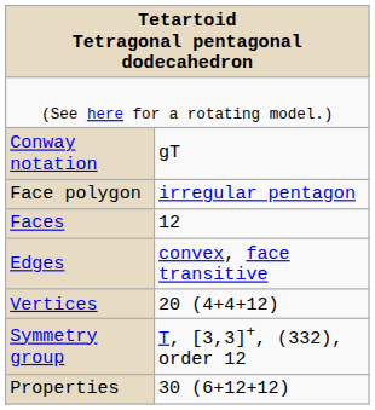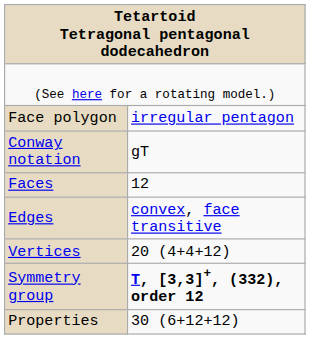 <table class="wikitable floatright" style="width:260px;">
 <tr>
 <th style="background:#e7dcc3;" colspan="2">Tetartoid<br>Tetragonal pentagonal dodecahedron</th>
 </tr>
 <tr>
 <td style="text-align:center;" colspan="2"><br><small>(See <a href='#'>here</a> for a rotating model.)</small></td>
 </tr>
 <tr>
+<td style="background:#e7dcc3;">Face polygon</td>
+<td><a href='#'>irregular pentagon</a></td>
+</tr>
+<tr>
 <td style="background:#e7dcc3;"><a href='#'>Conway notation</a></td>
 <td>gT</td>
-</tr>
-<tr>
-<td style="background:#e7dcc3;">Face polygon</td>
-<td><a href='#'>irregular pentagon</a></td>
 </tr>
 <tr>
 <td style="background:#e7dcc3;"><a href='#'>Faces</a></td>
 <td>12</td>
 </tr>
 <tr>
 <td style="background:#e7dcc3;"><a href='#'>Edges</a></td>
 <td><a href='#'>convex</a>, <a href='#'>face transitive</a><br></td>
 </tr>
 <tr>
 <td style="background:#e7dcc3;"><a href='#'>Vertices</a></td>
 <td>20 (4+4+12)</td>
 </tr>
 <tr>
 <td style="background:#e7dcc3;"><a href='#'>Symmetry group</a></td>
-<td><a href='#'>T</a>, [3,3]<sup>+</sup>, (332), order 12<br></td>
+<td><strong><a href='#'>T</a>, [3,3]<sup>+</sup>, (332), order 12<br></strong></td>
 </tr>
 <tr>
 <td style="background:#e7dcc3;">Properties</td>
 <td>30 (6+12+12)</td>
 </tr>
 </table>
